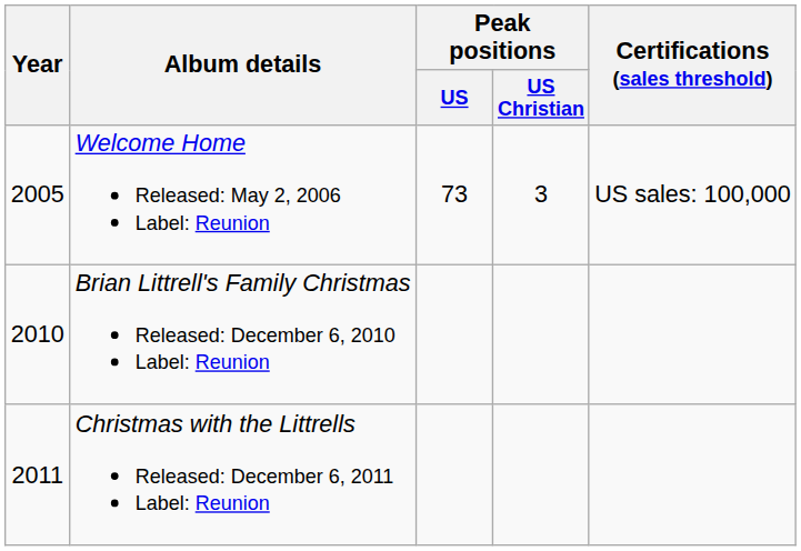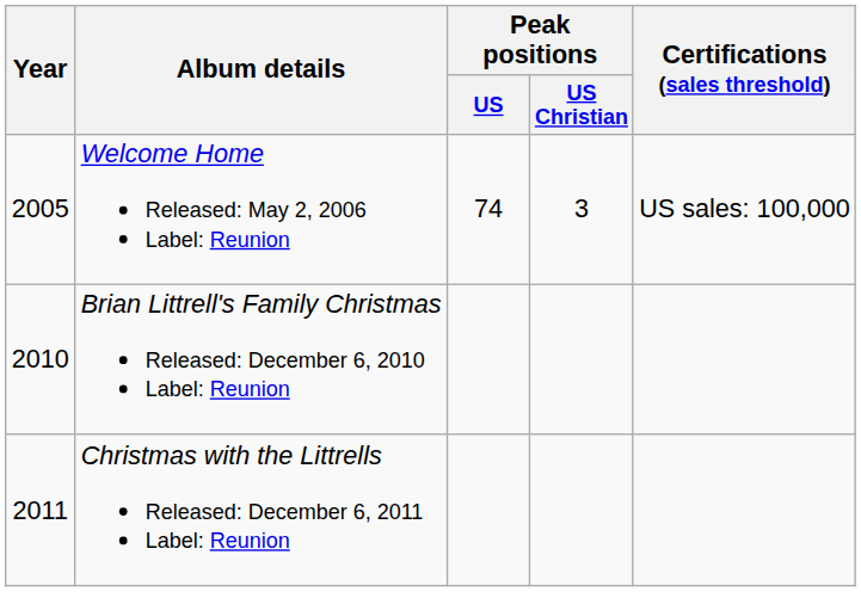 <table class="wikitable" style="text-align:center;">
 <tr>
 <th rowspan="2">Year</th>
 <th rowspan="2">Album details</th>
 <th colspan="2">Peak positions</th>
 <th rowspan="2">Certifications<br><small>(<a href='#'>sales threshold</a>)</small></th>
 </tr>
 <tr style="font-size:smaller;">
 <th style="width:45px;"><a href='#'>US</a></th>
 <th style="width:45px;"><a href='#'>US<br>Christian</a></th>
 </tr>
 <tr>
 <td>2005</td>
 <td style="text-align:left;"><em><a href='#'>Welcome Home</a></em><br><ul><li><small>Released: May 2, 2006</small></li><li><small>Label: <a href='#'>Reunion</a></small></li></ul></td>
-<td>73</td>
+<td>74</td>
 <td>3</td>
 <td>US sales: 100,000</td>
 </tr>
 <tr>
 <td>2010</td>
 <td style="text-align:left;"><em>Brian Littrell's Family Christmas</em><br><ul><li><small>Released: December 6, 2010</small></li><li><small>Label: <a href='#'>Reunion</a></small></li></ul></td>
 <td></td>
 <td></td>
 <td></td>
 </tr>
 <tr>
 <td>2011</td>
 <td style="text-align:left;"><em>Christmas with the Littrells</em><br><ul><li><small>Released: December 6, 2011</small></li><li><small>Label: <a href='#'>Reunion</a></small></li></ul></td>
 <td></td>
 <td></td>
 <td></td>
 </tr>
 </table>
